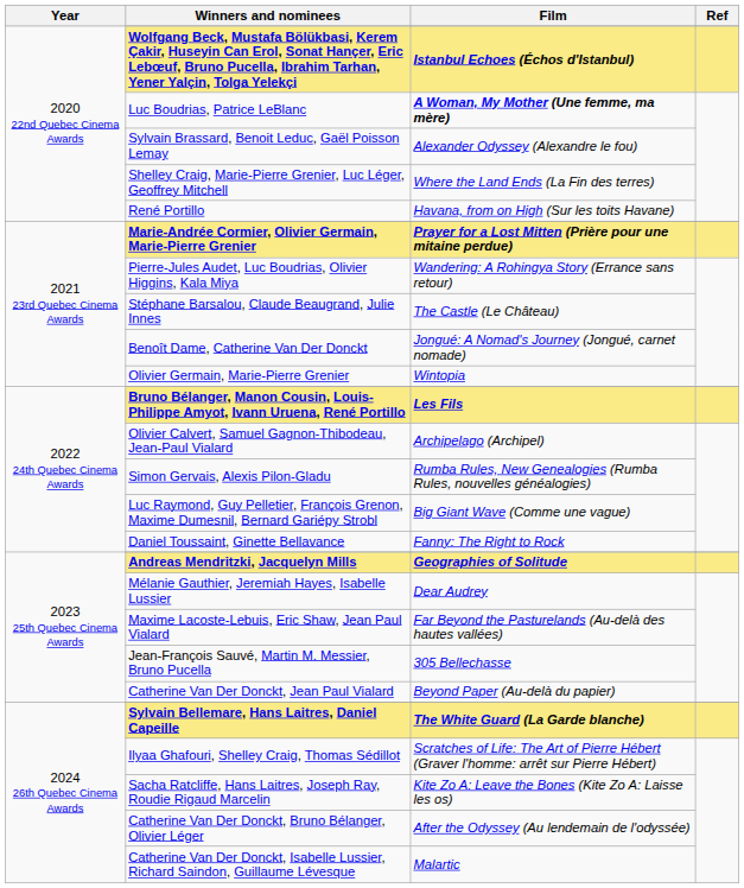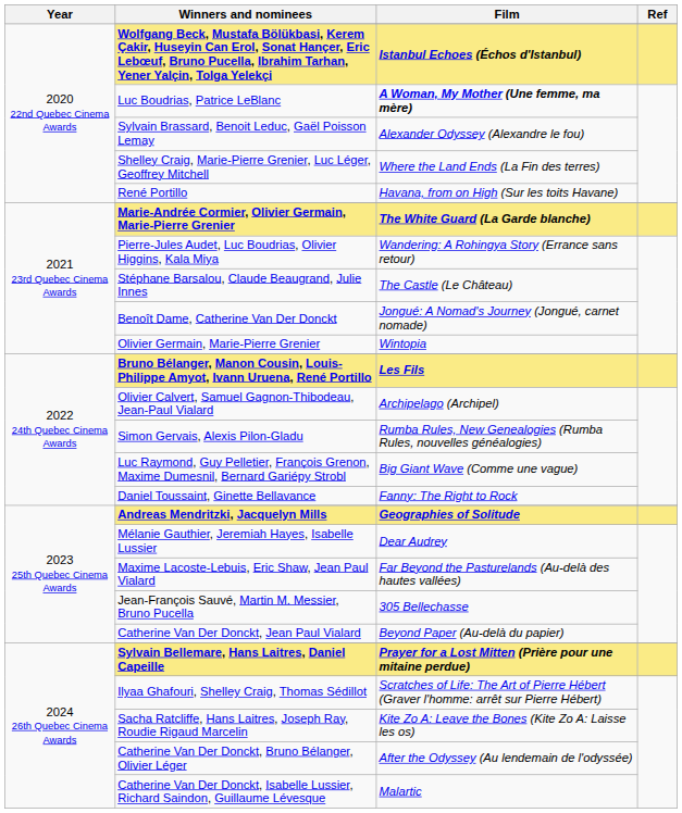 <table class="wikitable" style="width:100%;">
 <tr style="background:#bebebe;">
 <th style="width:8%;">Year</th>
 <th style="width:19%;">Winners and nominees</th>
 <th style="width:19%;">Film</th>
 <th style="width:2%;">Ref</th>
 </tr>
 <tr>
 <td rowspan="6" align="center">2020 <br> <small><a href='#'>22nd Quebec Cinema Awards</a></small></td>
 </tr>
 <tr style="background:#FAEB86">
 <td><strong><a href='#'>Wolfgang Beck</a>, <a href='#'>Mustafa Bölükbasi</a>, <a href='#'>Kerem Çakir</a>, <a href='#'>Huseyin Can Erol</a>, <a href='#'>Sonat Hançer</a>, <a href='#'>Eric Lebœuf</a>, <a href='#'>Bruno Pucella</a>, <a href='#'>Ibrahim Tarhan</a>, <a href='#'>Yener Yalçin</a>, <a href='#'>Tolga Yelekçi</a></strong></td>
 <td><strong><em><a href='#'>Istanbul Echoes</a> (Échos d'Istanbul)</em></strong></td>
 <td></td>
 </tr>
 <tr>
 <td><a href='#'>Luc Boudrias</a>, <a href='#'>Patrice LeBlanc</a></td>
 <td><strong><em><a href='#'>A Woman, My Mother</a> (Une femme, ma mère)</em></strong></td>
 <td rowspan=4></td>
 </tr>
 <tr>
 <td><a href='#'>Sylvain Brassard</a>, <a href='#'>Benoit Leduc</a>, <a href='#'>Gaël Poisson Lemay</a></td>
 <td><em><a href='#'>Alexander Odyssey</a> (Alexandre le fou)</em></td>
 </tr>
 <tr>
 <td><a href='#'>Shelley Craig</a>, <a href='#'>Marie-Pierre Grenier</a>, <a href='#'>Luc Léger</a>, <a href='#'>Geoffrey Mitchell</a></td>
 <td><em><a href='#'>Where the Land Ends</a> (La Fin des terres)</em></td>
 </tr>
 <tr>
 <td><a href='#'>René Portillo</a></td>
 <td><em><a href='#'>Havana, from on High</a> (Sur les toits Havane)</em></td>
 </tr>
 <tr>
 <td rowspan="6" align="center">2021<br><small><a href='#'>23rd Quebec Cinema Awards</a></small></td>
 </tr>
 <tr style="background:#FAEB86">
 <td><strong><a href='#'>Marie-Andrée Cormier</a>, <a href='#'>Olivier Germain</a>, <a href='#'>Marie-Pierre Grenier</a></strong></td>
-<td><strong><em><a href='#'>Prayer for a Lost Mitten</a> (Prière pour une mitaine perdue)</em></strong></td>
+<td><strong><em><a href='#'>The White Guard</a> (La Garde blanche)</em></strong></td>
 <td></td>
 </tr>
 <tr>
 <td><a href='#'>Pierre-Jules Audet</a>, <a href='#'>Luc Boudrias</a>, <a href='#'>Olivier Higgins</a>, <a href='#'>Kala Miya</a></td>
 <td><em><a href='#'>Wandering: A Rohingya Story</a> (Errance sans retour)</em></td>
 <td rowspan=4></td>
 </tr>
 <tr>
 <td><a href='#'>Stéphane Barsalou</a>, <a href='#'>Claude Beaugrand</a>, <a href='#'>Julie Innes</a></td>
 <td><em><a href='#'>The Castle</a> (Le Château)</em></td>
 </tr>
 <tr>
 <td><a href='#'>Benoît Dame</a>, <a href='#'>Catherine Van Der Donckt</a></td>
 <td><em><a href='#'>Jongué: A Nomad's Journey</a> (Jongué, carnet nomade)</em></td>
 </tr>
 <tr>
 <td><a href='#'>Olivier Germain</a>, <a href='#'>Marie-Pierre Grenier</a></td>
 <td><em><a href='#'>Wintopia</a></em></td>
 </tr>
 <tr>
 <td rowspan="6" align="center">2022<br><small><a href='#'>24th Quebec Cinema Awards</a></small></td>
 </tr>
 <tr style="background:#FAEB86">
 <td><strong><a href='#'>Bruno Bélanger</a>, <a href='#'>Manon Cousin</a>, <a href='#'>Louis-Philippe Amyot</a>, <a href='#'>Ivann Uruena</a>, <a href='#'>René Portillo</a></strong></td>
 <td><strong><em><a href='#'>Les Fils</a></em></strong></td>
 <td></td>
 </tr>
 <tr>
 <td><a href='#'>Olivier Calvert</a>, <a href='#'>Samuel Gagnon-Thibodeau</a>, <a href='#'>Jean-Paul Vialard</a></td>
 <td><em><a href='#'>Archipelago</a> (Archipel)</em></td>
 <td rowspan=4></td>
 </tr>
 <tr>
 <td><a href='#'>Simon Gervais</a>, <a href='#'>Alexis Pilon-Gladu</a></td>
 <td><em><a href='#'>Rumba Rules, New Genealogies</a> (Rumba Rules, nouvelles généalogies)</em></td>
 </tr>
 <tr>
 <td><a href='#'>Luc Raymond</a>, <a href='#'>Guy Pelletier</a>, <a href='#'>François Grenon</a>, <a href='#'>Maxime Dumesnil</a>, <a href='#'>Bernard Gariépy Strobl</a></td>
 <td><em><a href='#'>Big Giant Wave</a> (Comme une vague)</em></td>
 </tr>
 <tr>
 <td><a href='#'>Daniel Toussaint</a>, <a href='#'>Ginette Bellavance</a></td>
 <td><em><a href='#'>Fanny: The Right to Rock</a></em></td>
 </tr>
 <tr>
 <td rowspan="6" align="center">2023<br><small><a href='#'>25th Quebec Cinema Awards</a></small></td>
 </tr>
 <tr style="background:#FAEB86">
 <td><strong><a href='#'>Andreas Mendritzki</a>, <a href='#'>Jacquelyn Mills</a></strong></td>
 <td><strong><em><a href='#'>Geographies of Solitude</a></em></strong></td>
 <td></td>
 </tr>
 <tr>
 <td><a href='#'>Mélanie Gauthier</a>, <a href='#'>Jeremiah Hayes</a>, <a href='#'>Isabelle Lussier</a></td>
 <td><em><a href='#'>Dear Audrey</a></em></td>
 <td rowspan=4></td>
 </tr>
 <tr>
 <td><a href='#'>Maxime Lacoste-Lebuis</a>, <a href='#'>Eric Shaw</a>, <a href='#'>Jean Paul Vialard</a></td>
 <td><em><a href='#'>Far Beyond the Pasturelands</a> (Au-delà des hautes vallées)</em></td>
 </tr>
 <tr>
 <td>Jean-François Sauvé, <a href='#'>Martin M. Messier</a>, <a href='#'>Bruno Pucella</a></td>
 <td><em><a href='#'>305 Bellechasse</a></em></td>
 </tr>
 <tr>
 <td><a href='#'>Catherine Van Der Donckt</a>, <a href='#'>Jean Paul Vialard</a></td>
 <td><em><a href='#'>Beyond Paper</a> (Au-delà du papier)</em></td>
 </tr>
 <tr>
 <td rowspan="6" align="center">2024<br><small><a href='#'>26th Quebec Cinema Awards</a></small></td>
 </tr>
 <tr style="background:#FAEB86">
 <td><strong><a href='#'>Sylvain Bellemare</a>, <a href='#'>Hans Laitres</a>, <a href='#'>Daniel Capeille</a> </strong></td>
-<td><strong><em><a href='#'>The White Guard</a> (La Garde blanche)</em></strong></td>
+<td><strong><em><a href='#'>Prayer for a Lost Mitten</a> (Prière pour une mitaine perdue)</em></strong></td>
 <td></td>
 </tr>
 <tr>
 <td><a href='#'>Ilyaa Ghafouri</a>, <a href='#'>Shelley Craig</a>, <a href='#'>Thomas Sédillot</a></td>
 <td><em><a href='#'>Scratches of Life: The Art of Pierre Hébert</a> (Graver l'homme: arrêt sur Pierre Hébert)</em></td>
 <td rowspan=4></td>
 </tr>
 <tr>
 <td><a href='#'>Sacha Ratcliffe</a>, <a href='#'>Hans Laitres</a>, <a href='#'>Joseph Ray</a>, <a href='#'>Roudie Rigaud Marcelin</a></td>
 <td><em><a href='#'>Kite Zo A: Leave the Bones</a> (Kite Zo A: Laisse les os)</em></td>
 </tr>
 <tr>
 <td><a href='#'>Catherine Van Der Donckt</a>, <a href='#'>Bruno Bélanger</a>, <a href='#'>Olivier Léger</a></td>
 <td><em><a href='#'>After the Odyssey</a> (Au lendemain de l'odyssée)</em></td>
 </tr>
 <tr>
 <td><a href='#'>Catherine Van Der Donckt</a>, <a href='#'>Isabelle Lussier</a>, <a href='#'>Richard Saindon</a>, <a href='#'>Guillaume Lévesque</a></td>
 <td><em><a href='#'>Malartic</a></em></td>
 </tr>
 </table>
